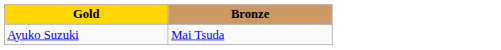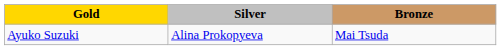 <table class="wikitable" style="text-align:left">
 <tr align="center">
 <td width=200 bgcolor=gold><strong>Gold</strong></td>
+<td width=200 bgcolor=silver><strong>Silver</strong></td>
 <td width=200 bgcolor=CC9966><strong>Bronze</strong></td>
 </tr>
 <tr>
 <td><a href='#'>Ayuko Suzuki</a><br><em></em></td>
+<td><a href='#'>Alina Prokopyeva</a><br><em></em></td>
 <td><a href='#'>Mai Tsuda</a><br><em></em></td>
 </tr>
 </table>
